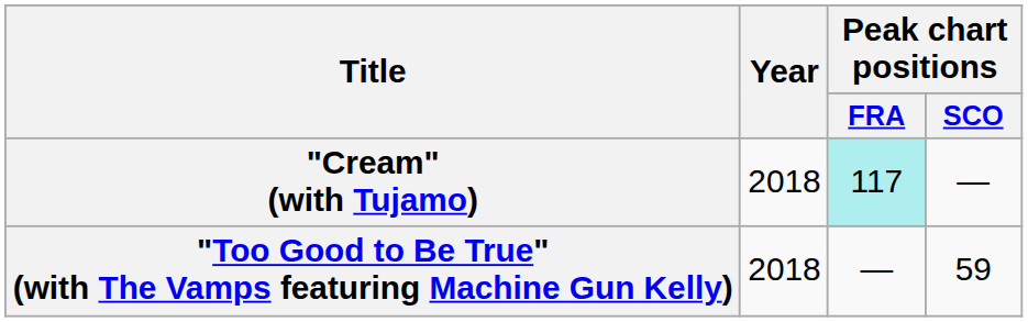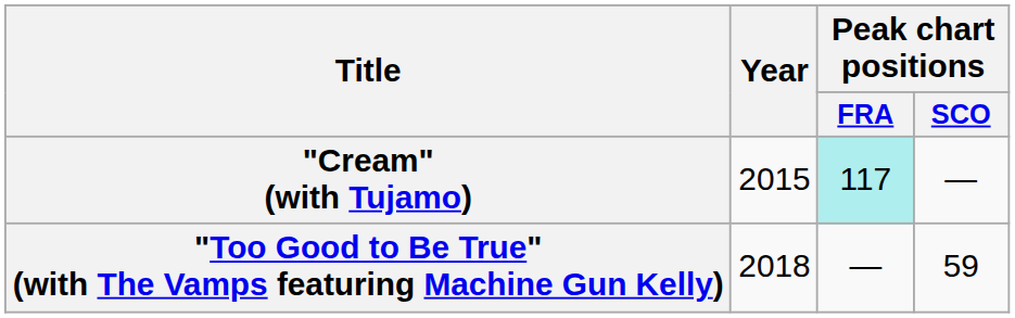 <table class="wikitable plainrowheaders" style="text-align:center;">
 <tr>
 <th rowspan="2" scope="col">Title</th>
 <th rowspan="2" scope="col">Year</th>
 <th colspan="2">Peak chart positions</th>
 </tr>
 <tr>
 <th scope="col" style="width:3em;font-size:85%;"><a href='#'>FRA</a><br></th>
 <th scope="col" style="width:3em;font-size:85%;"><a href='#'>SCO</a><br></th>
 </tr>
 <tr>
 <th scope="row">"Cream"<br><span>(with <a href='#'>Tujamo</a>)</span></th>
-<td>2018</td>
+<td>2015</td>
 <td style="background: paleturquoise;">117</td>
 <td>—</td>
 </tr>
 <tr>
 <th scope="row">"<a href='#'>Too Good to Be True</a>"<br><span>(with <a href='#'>The Vamps</a> featuring <a href='#'>Machine Gun Kelly</a>)</span></th>
 <td>2018</td>
 <td>—</td>
 <td>59</td>
 </tr>
 </table>
